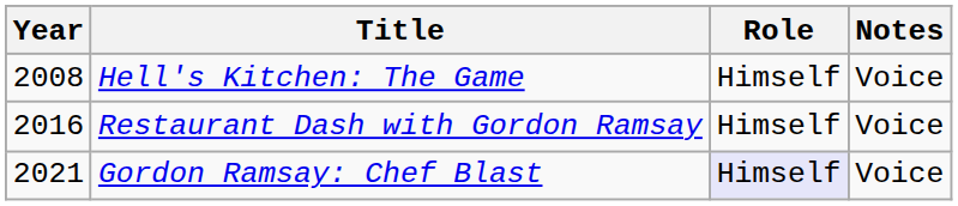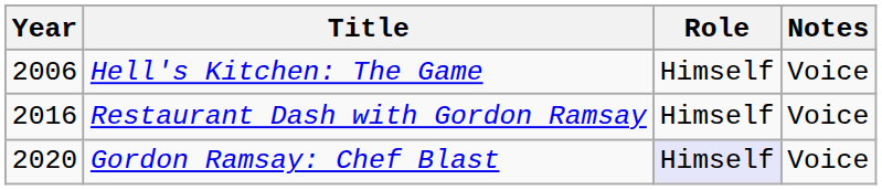 <table class="wikitable">
 <tr>
 <th>Year</th>
 <th>Title</th>
 <th>Role</th>
 <th>Notes</th>
 </tr>
 <tr>
-<td>2008</td>
+<td>2006</td>
 <td><em><a href='#'>Hell's Kitchen: The Game</a></em></td>
 <td>Himself</td>
 <td>Voice</td>
 </tr>
 <tr>
 <td>2016</td>
 <td><em><a href='#'>Restaurant Dash with Gordon Ramsay</a></em></td>
 <td>Himself</td>
 <td>Voice</td>
 </tr>
 <tr>
-<td>2021</td>
+<td>2020</td>
 <td><em><a href='#'>Gordon Ramsay: Chef Blast</a></em></td>
 <td style="background: lavender;">Himself</td>
 <td>Voice</td>
 </tr>
 </table>
